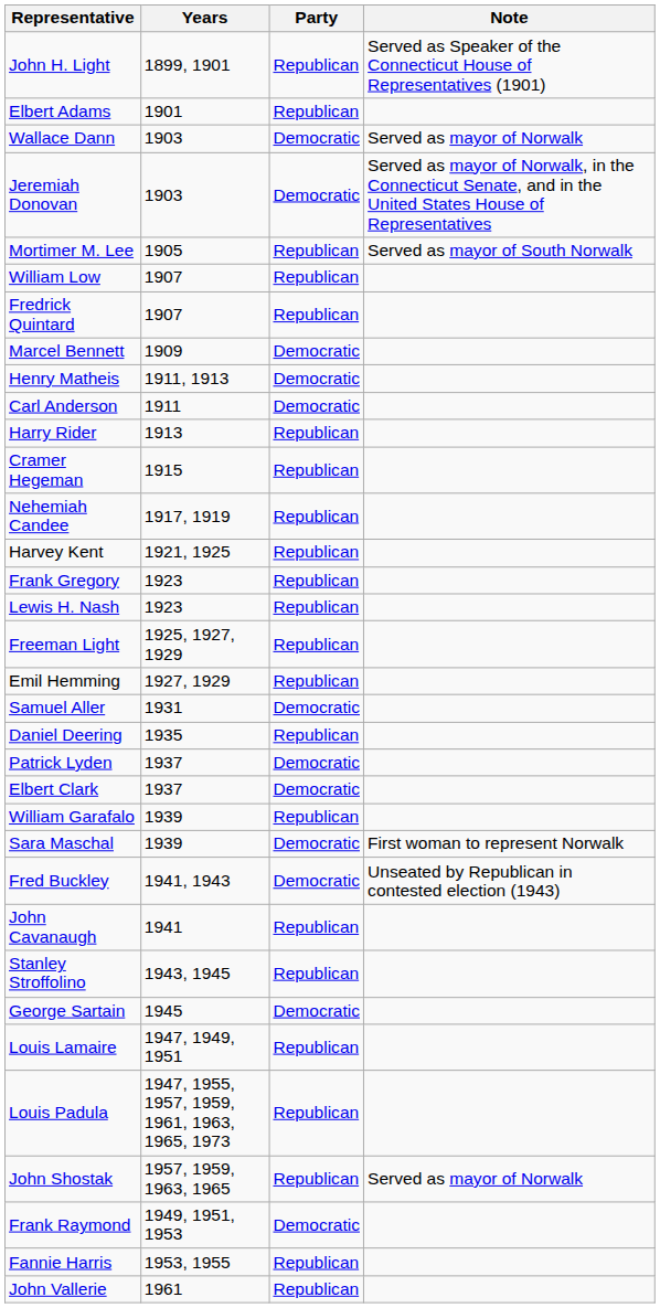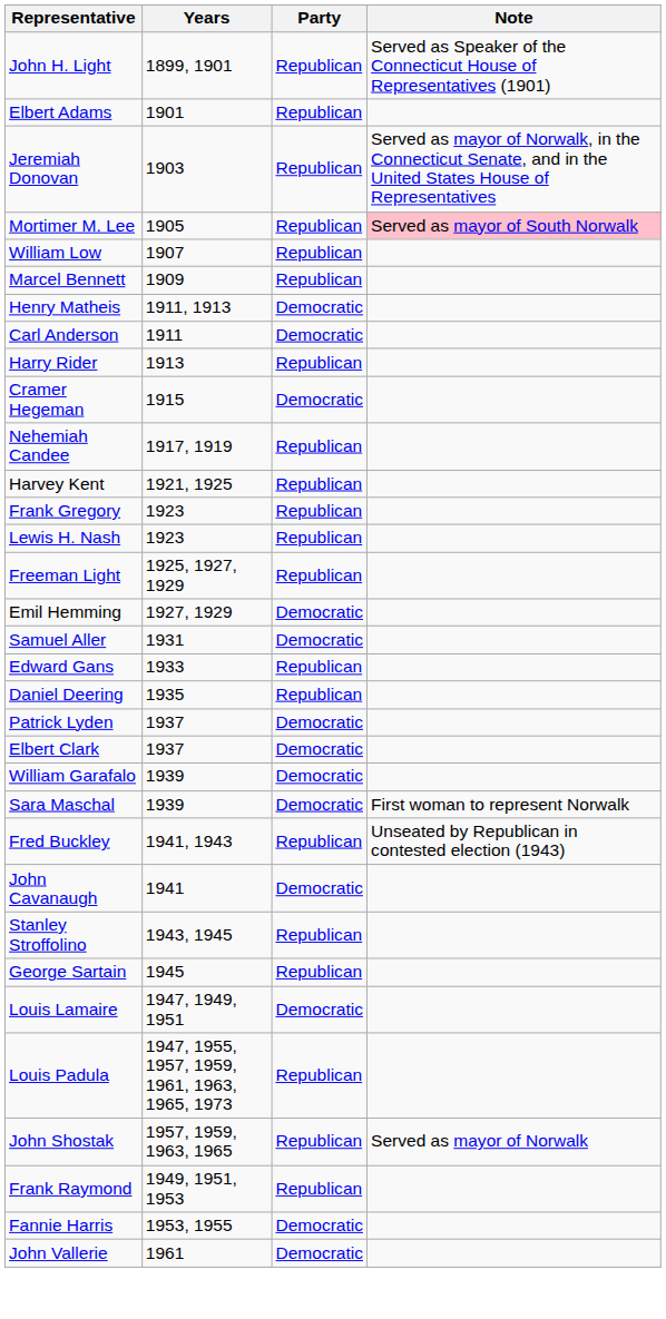 <table class=wikitable>
 <tr valign=bottom>
 <th>Representative</th>
 <th>Years</th>
 <th>Party</th>
 <th>Note</th>
 </tr>
 <tr>
 <td><a href='#'>John H. Light</a></td>
 <td>1899, 1901</td>
 <td><a href='#'>Republican</a></td>
 <td>Served as Speaker of the <a href='#'>Connecticut House of Representatives</a> (1901)</td>
 </tr>
 <tr>
 <td><a href='#'>Elbert Adams</a></td>
 <td>1901</td>
 <td><a href='#'>Republican</a></td>
 <td></td>
 </tr>
 <tr>
-<td><a href='#'>Wallace Dann</a></td>
-<td>1903</td>
-<td><a href='#'>Democratic</a></td>
-<td>Served as <a href='#'>mayor of Norwalk</a></td>
-</tr>
-<tr>
 <td><a href='#'>Jeremiah Donovan</a></td>
 <td>1903</td>
-<td><a href='#'>Democratic</a></td>
+<td><a href='#'>Republican</a></td>
 <td>Served as <a href='#'>mayor of Norwalk</a>, in the <a href='#'>Connecticut Senate</a>, and in the <a href='#'>United States House of Representatives</a></td>
 </tr>
 <tr>
 <td><a href='#'>Mortimer M. Lee</a></td>
 <td>1905</td>
 <td><a href='#'>Republican</a></td>
-<td>Served as <a href='#'>mayor of South Norwalk</a></td>
+<td style="background: pink;">Served as <a href='#'>mayor of South Norwalk</a></td>
 </tr>
 <tr>
 <td><a href='#'>William Low</a></td>
 <td>1907</td>
 <td><a href='#'>Republican</a></td>
 <td></td>
 </tr>
 <tr>
-<td><a href='#'>Fredrick Quintard</a></td>
-<td>1907</td>
-<td><a href='#'>Republican</a></td>
-<td></td>
-</tr>
-<tr>
 <td><a href='#'>Marcel Bennett</a></td>
 <td>1909</td>
-<td><a href='#'>Democratic</a></td>
+<td><a href='#'>Republican</a></td>
 <td></td>
 </tr>
 <tr>
 <td><a href='#'>Henry Matheis</a></td>
 <td>1911, 1913</td>
 <td><a href='#'>Democratic</a></td>
 <td></td>
 </tr>
 <tr>
 <td><a href='#'>Carl Anderson</a></td>
 <td>1911</td>
 <td><a href='#'>Democratic</a></td>
 <td></td>
 </tr>
 <tr>
 <td><a href='#'>Harry Rider</a></td>
 <td>1913</td>
 <td><a href='#'>Republican</a></td>
 <td></td>
 </tr>
 <tr>
 <td><a href='#'>Cramer Hegeman</a></td>
 <td>1915</td>
-<td><a href='#'>Republican</a></td>
+<td><a href='#'>Democratic</a></td>
 <td></td>
 </tr>
 <tr>
 <td><a href='#'>Nehemiah Candee</a></td>
 <td>1917, 1919</td>
 <td><a href='#'>Republican</a></td>
 <td></td>
 </tr>
 <tr>
 <td>Harvey Kent</td>
 <td>1921, 1925</td>
 <td><a href='#'>Republican</a></td>
 <td></td>
 </tr>
 <tr>
 <td><a href='#'>Frank Gregory</a></td>
 <td>1923</td>
 <td><a href='#'>Republican</a></td>
 <td></td>
 </tr>
 <tr>
 <td><a href='#'>Lewis H. Nash</a></td>
 <td>1923</td>
 <td><a href='#'>Republican</a></td>
 <td></td>
 </tr>
 <tr>
 <td><a href='#'>Freeman Light</a></td>
 <td>1925, 1927, 1929</td>
 <td><a href='#'>Republican</a></td>
 <td></td>
 </tr>
 <tr>
 <td>Emil Hemming</td>
 <td>1927, 1929</td>
-<td><a href='#'>Republican</a></td>
+<td><a href='#'>Democratic</a></td>
 <td></td>
 </tr>
 <tr>
 <td><a href='#'>Samuel Aller</a></td>
 <td>1931</td>
 <td><a href='#'>Democratic</a></td>
+<td></td>
+</tr>
+<tr>
+<td><a href='#'>Edward Gans</a></td>
+<td>1933</td>
+<td><a href='#'>Republican</a></td>
 <td></td>
 </tr>
 <tr>
 <td><a href='#'>Daniel Deering</a></td>
 <td>1935</td>
 <td><a href='#'>Republican</a></td>
 <td></td>
 </tr>
 <tr>
 <td><a href='#'>Patrick Lyden</a></td>
 <td>1937</td>
 <td><a href='#'>Democratic</a></td>
 <td></td>
 </tr>
 <tr>
 <td><a href='#'>Elbert Clark</a></td>
 <td>1937</td>
 <td><a href='#'>Democratic</a></td>
 <td></td>
 </tr>
 <tr>
 <td><a href='#'>William Garafalo</a></td>
 <td>1939</td>
-<td><a href='#'>Republican</a></td>
+<td><a href='#'>Democratic</a></td>
 <td></td>
 </tr>
 <tr>
 <td><a href='#'>Sara Maschal</a></td>
 <td>1939</td>
 <td><a href='#'>Democratic</a></td>
 <td>First woman to represent Norwalk</td>
 </tr>
 <tr>
 <td><a href='#'>Fred Buckley</a></td>
 <td>1941, 1943</td>
-<td><a href='#'>Democratic</a></td>
+<td><a href='#'>Republican</a></td>
 <td>Unseated by Republican in contested election (1943)</td>
 </tr>
 <tr>
 <td><a href='#'>John Cavanaugh</a></td>
 <td>1941</td>
-<td><a href='#'>Republican</a></td>
+<td><a href='#'>Democratic</a></td>
 <td></td>
 </tr>
 <tr>
 <td><a href='#'>Stanley Stroffolino</a></td>
 <td>1943, 1945</td>
 <td><a href='#'>Republican</a></td>
 <td></td>
 </tr>
 <tr>
 <td><a href='#'>George Sartain</a></td>
 <td>1945</td>
-<td><a href='#'>Democratic</a></td>
+<td><a href='#'>Republican</a></td>
 <td></td>
 </tr>
 <tr>
 <td><a href='#'>Louis Lamaire</a></td>
 <td>1947, 1949, 1951</td>
-<td><a href='#'>Republican</a></td>
+<td><a href='#'>Democratic</a></td>
 <td></td>
 </tr>
 <tr>
 <td><a href='#'>Louis Padula</a></td>
 <td>1947, 1955, 1957, 1959, 1961, 1963, 1965, 1973</td>
 <td><a href='#'>Republican</a></td>
 <td></td>
 </tr>
 <tr>
 <td><a href='#'>John Shostak</a></td>
 <td>1957, 1959, 1963, 1965</td>
 <td><a href='#'>Republican</a></td>
 <td>Served as <a href='#'>mayor of Norwalk</a></td>
 </tr>
 <tr>
 <td><a href='#'>Frank Raymond</a></td>
 <td>1949, 1951, 1953</td>
-<td><a href='#'>Democratic</a></td>
+<td><a href='#'>Republican</a></td>
 <td></td>
 </tr>
 <tr>
 <td><a href='#'>Fannie Harris</a></td>
 <td>1953, 1955</td>
-<td><a href='#'>Republican</a></td>
+<td><a href='#'>Democratic</a></td>
 <td></td>
 </tr>
 <tr>
 <td><a href='#'>John Vallerie</a></td>
 <td>1961</td>
-<td><a href='#'>Republican</a></td>
+<td><a href='#'>Democratic</a></td>
 <td></td>
 </tr>
 </table>
